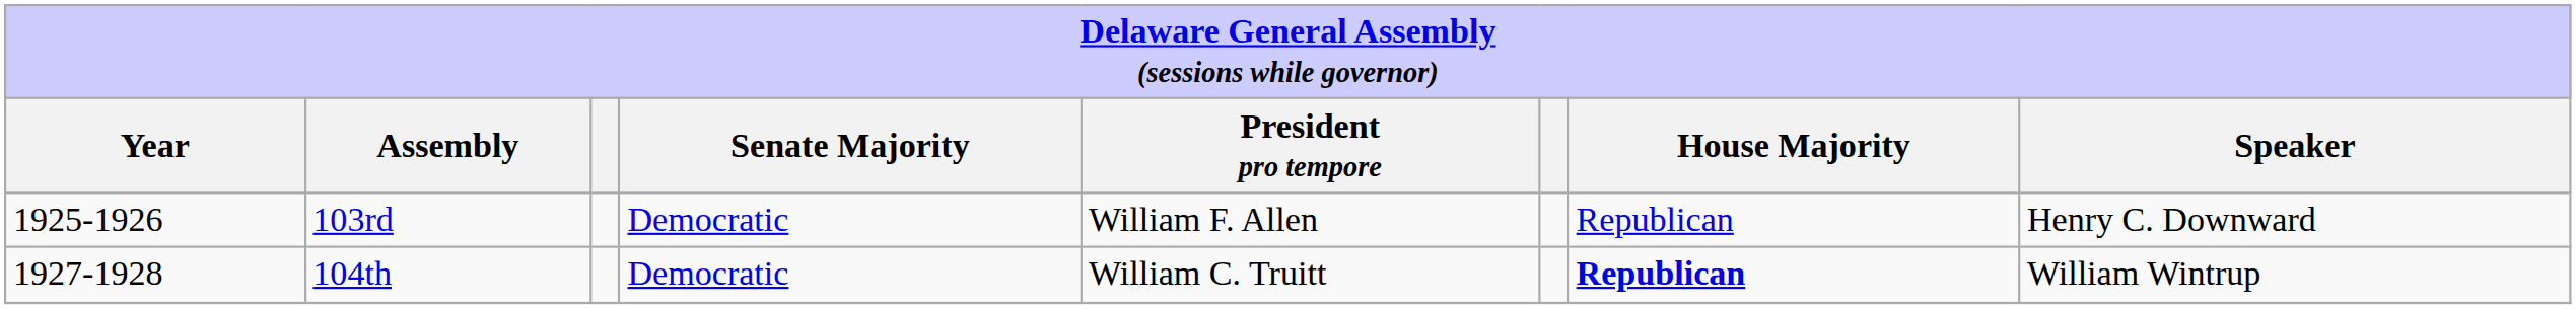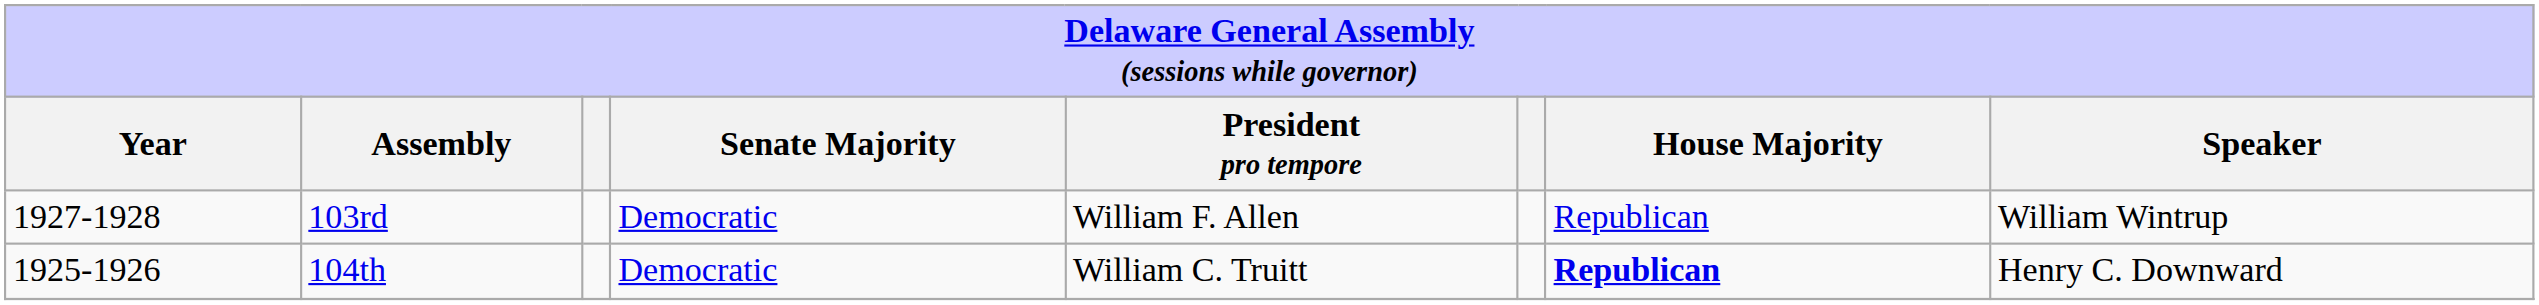 <table class=wikitable style="width: 94%" style="text-align: center;" align="center">
 <tr bgcolor=#cccccc>
 <th colspan=12 style="background: #ccccff;"><strong><a href='#'>Delaware General Assembly</a></strong> <br> <small> <em>(sessions while governor)</em></small></th>
 </tr>
 <tr>
 <th><strong>Year</strong></th>
 <th><strong>Assembly</strong></th>
 <th></th>
 <th><strong>Senate Majority</strong></th>
 <th><strong>President<br><em><small>pro tempore</small><strong><em></th>
 <th></th>
 <th></strong>House Majority<strong></th>
 <th></strong>Speaker<strong></th>
 </tr>
 <tr>
-<td>1925-1926</td>
+<td>1927-1928</td>
 <td><a href='#'>103rd</a></td>
 <td></td>
 <td><a href='#'>Democratic</a></td>
 <td>William F. Allen</td>
 <td></td>
 <td><a href='#'>Republican</a></td>
-<td>Henry C. Downward</td>
+<td>William Wintrup</td>
 </tr>
 <tr>
-<td>1927-1928</td>
+<td>1925-1926</td>
 <td><a href='#'>104th</a></td>
 <td></td>
 <td><a href='#'>Democratic</a></td>
 <td>William C. Truitt</td>
 <td></td>
 <td><strong><a href='#'>Republican</a></strong></td>
-<td>William Wintrup</td>
+<td>Henry C. Downward</td>
 </tr>
 <tr>
 </tr>
 </table>
